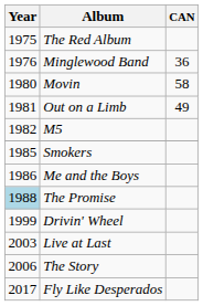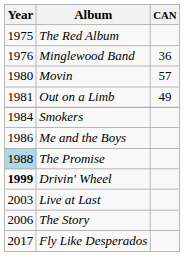 <table class="wikitable">
 <tr>
 <th>Year</th>
 <th>Album</th>
 <th><small>CAN</small></th>
 </tr>
 <tr>
 <td>1975</td>
 <td><em>The Red Album</em></td>
 <td></td>
 </tr>
 <tr>
 <td>1976</td>
 <td><em>Minglewood Band</em></td>
 <td style="text-align:center;">36</td>
 </tr>
 <tr>
 <td>1980</td>
 <td><em>Movin</em></td>
-<td style="text-align:center;">58</td>
+<td style="text-align:center;">57</td>
 </tr>
 <tr>
 <td>1981</td>
 <td><em>Out on a Limb</em></td>
 <td style="text-align:center;">49</td>
 </tr>
 <tr>
-<td>1982</td>
-<td><em>M5</em></td>
-<td></td>
 </tr>
 <tr>
-</tr>
-<tr>
-<td>1985</td>
+<td>1984</td>
 <td><em>Smokers</em></td>
 <td></td>
 </tr>
 <tr>
 <td>1986</td>
 <td><em>Me and the Boys</em></td>
 <td></td>
 </tr>
 <tr>
 <td style="background: lightblue;">1988</td>
 <td><em>The Promise</em></td>
 <td></td>
 </tr>
 <tr>
-<td>1999</td>
+<td><strong>1999</strong></td>
 <td><em>Drivin' Wheel</em></td>
 <td></td>
 </tr>
 <tr>
 <td>2003</td>
 <td><em>Live at Last</em></td>
 <td></td>
 </tr>
 <tr>
 <td>2006</td>
 <td><em>The Story</em></td>
 <td></td>
 </tr>
 <tr>
 <td>2017</td>
 <td><em>Fly Like Desperados</em></td>
 <td></td>
 </tr>
 </table>
